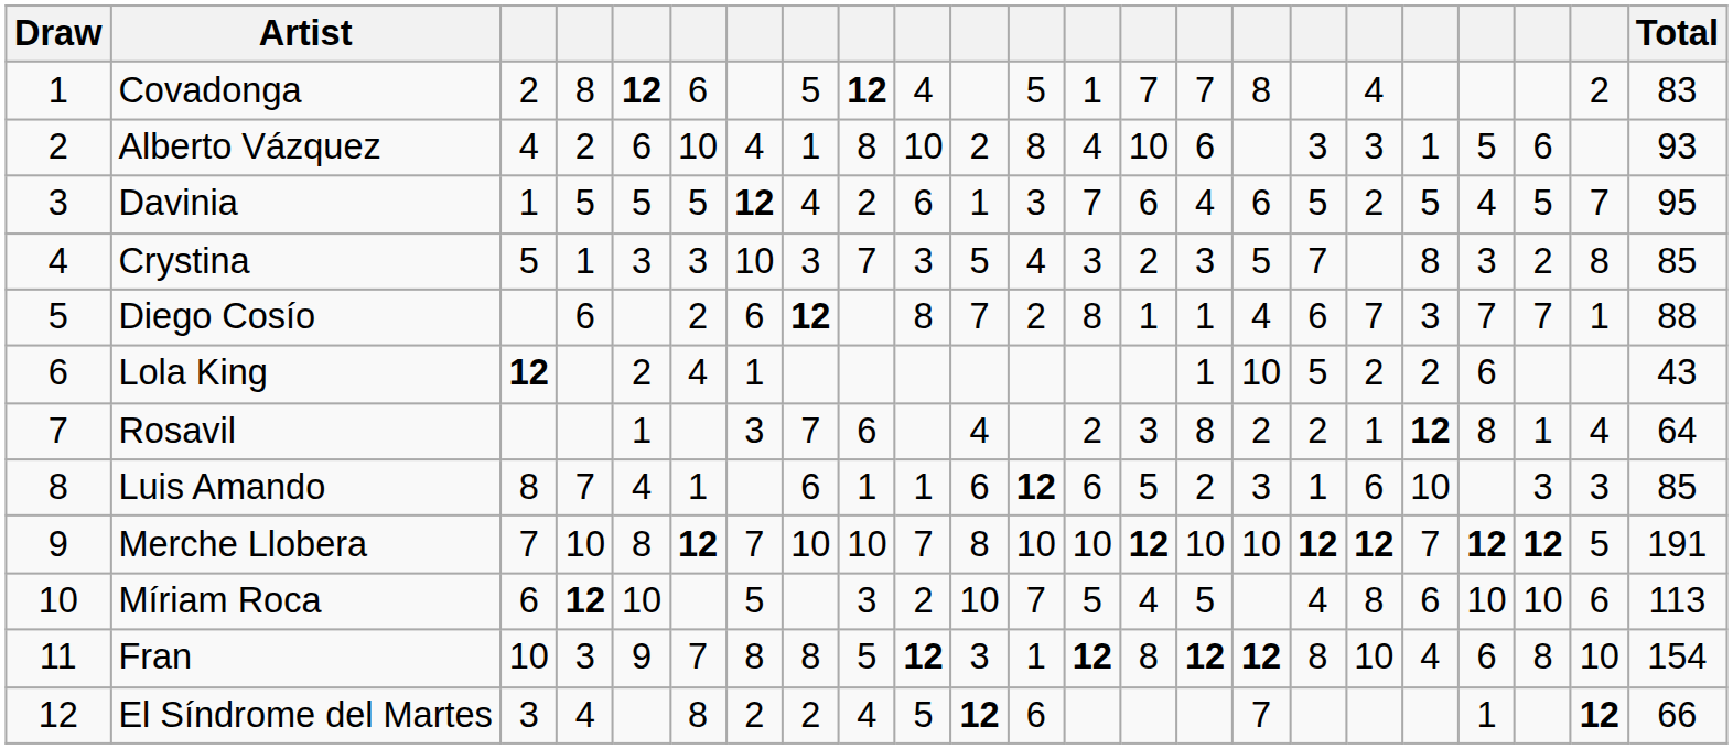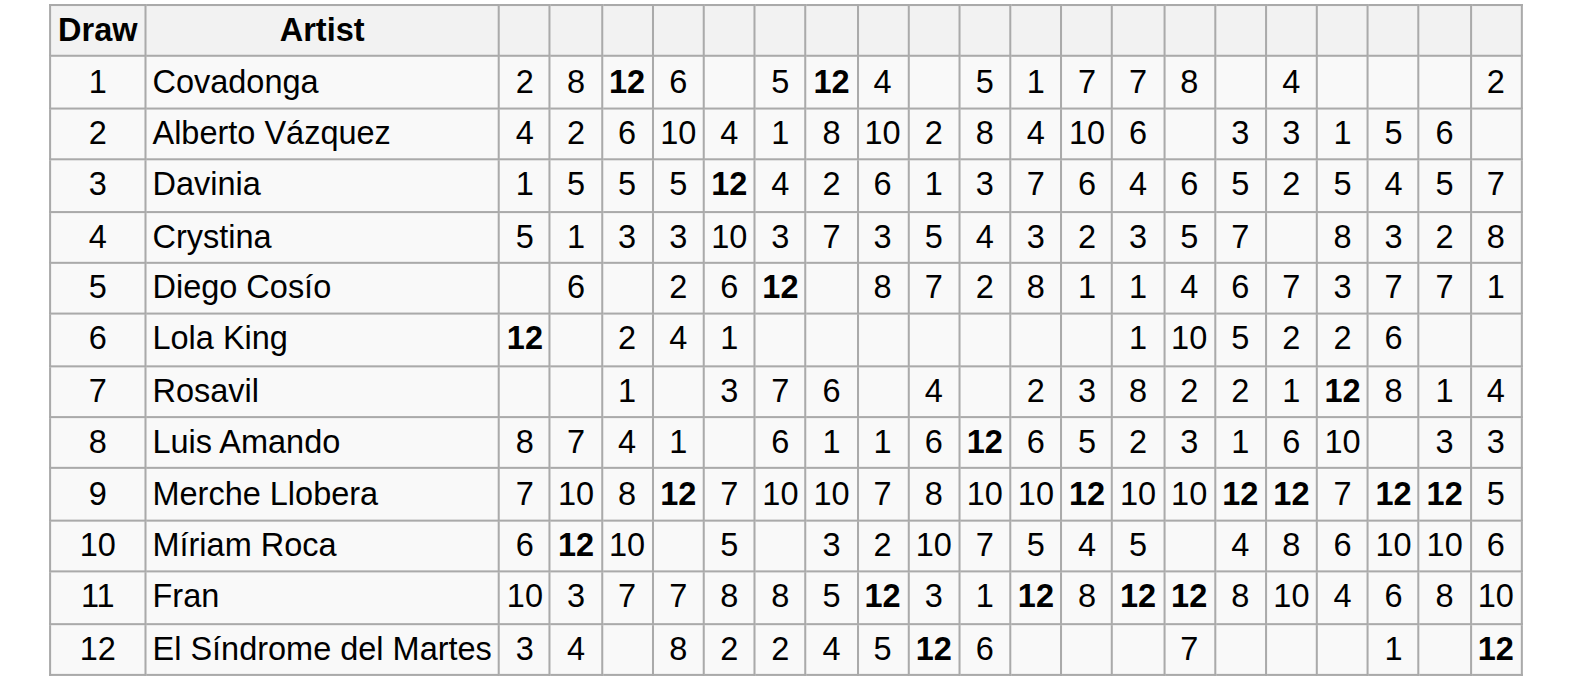 <table class="wikitable collapsible" style="margin: 1em auto 1em auto; text-align:center;">
 <tr>
 <th>Draw</th>
 <th>Artist</th>
 <th></th>
 <th></th>
 <th></th>
 <th></th>
 <th></th>
 <th></th>
 <th></th>
 <th></th>
 <th></th>
 <th></th>
 <th></th>
 <th></th>
 <th></th>
 <th></th>
 <th></th>
 <th></th>
 <th></th>
 <th></th>
 <th></th>
 <th></th>
-<th>Total</th>
 </tr>
 <tr>
 <td>1</td>
 <td align="left">Covadonga</td>
 <td>2</td>
 <td>8</td>
 <td><strong>12</strong></td>
 <td>6</td>
 <td></td>
 <td>5</td>
 <td><strong>12</strong></td>
 <td>4</td>
 <td></td>
 <td>5</td>
 <td>1</td>
 <td>7</td>
 <td>7</td>
 <td>8</td>
 <td></td>
 <td>4</td>
 <td></td>
 <td></td>
 <td></td>
 <td>2</td>
-<td>83</td>
 </tr>
 <tr>
 <td>2</td>
 <td align="left">Alberto Vázquez</td>
 <td>4</td>
 <td>2</td>
 <td>6</td>
 <td>10</td>
 <td>4</td>
 <td>1</td>
 <td>8</td>
 <td>10</td>
 <td>2</td>
 <td>8</td>
 <td>4</td>
 <td>10</td>
 <td>6</td>
 <td></td>
 <td>3</td>
 <td>3</td>
 <td>1</td>
 <td>5</td>
 <td>6</td>
 <td></td>
-<td>93</td>
 </tr>
 <tr>
 <td>3</td>
 <td align="left">Davinia</td>
 <td>1</td>
 <td>5</td>
 <td>5</td>
 <td>5</td>
 <td><strong>12</strong></td>
 <td>4</td>
 <td>2</td>
 <td>6</td>
 <td>1</td>
 <td>3</td>
 <td>7</td>
 <td>6</td>
 <td>4</td>
 <td>6</td>
 <td>5</td>
 <td>2</td>
 <td>5</td>
 <td>4</td>
 <td>5</td>
 <td>7</td>
-<td>95</td>
 </tr>
 <tr>
 <td>4</td>
 <td align="left">Crystina</td>
 <td>5</td>
 <td>1</td>
 <td>3</td>
 <td>3</td>
 <td>10</td>
 <td>3</td>
 <td>7</td>
 <td>3</td>
 <td>5</td>
 <td>4</td>
 <td>3</td>
 <td>2</td>
 <td>3</td>
 <td>5</td>
 <td>7</td>
 <td></td>
 <td>8</td>
 <td>3</td>
 <td>2</td>
 <td>8</td>
-<td>85</td>
 </tr>
 <tr>
 <td>5</td>
 <td align="left">Diego Cosío</td>
 <td></td>
 <td>6</td>
 <td></td>
 <td>2</td>
 <td>6</td>
 <td><strong>12</strong></td>
 <td></td>
 <td>8</td>
 <td>7</td>
 <td>2</td>
 <td>8</td>
 <td>1</td>
 <td>1</td>
 <td>4</td>
 <td>6</td>
 <td>7</td>
 <td>3</td>
 <td>7</td>
 <td>7</td>
 <td>1</td>
-<td>88</td>
 </tr>
 <tr>
 <td>6</td>
 <td align="left">Lola King</td>
 <td><strong>12</strong></td>
 <td></td>
 <td>2</td>
 <td>4</td>
 <td>1</td>
 <td></td>
 <td></td>
 <td></td>
 <td></td>
 <td></td>
 <td></td>
 <td></td>
 <td>1</td>
 <td>10</td>
 <td>5</td>
 <td>2</td>
 <td>2</td>
 <td>6</td>
 <td></td>
 <td></td>
-<td>43</td>
 </tr>
 <tr>
 <td>7</td>
 <td align="left">Rosavil</td>
 <td></td>
 <td></td>
 <td>1</td>
 <td></td>
 <td>3</td>
 <td>7</td>
 <td>6</td>
 <td></td>
 <td>4</td>
 <td></td>
 <td>2</td>
 <td>3</td>
 <td>8</td>
 <td>2</td>
 <td>2</td>
 <td>1</td>
 <td><strong>12</strong></td>
 <td>8</td>
 <td>1</td>
 <td>4</td>
-<td>64</td>
 </tr>
 <tr>
 <td>8</td>
 <td align="left">Luis Amando</td>
 <td>8</td>
 <td>7</td>
 <td>4</td>
 <td>1</td>
 <td></td>
 <td>6</td>
 <td>1</td>
 <td>1</td>
 <td>6</td>
 <td><strong>12</strong></td>
 <td>6</td>
 <td>5</td>
 <td>2</td>
 <td>3</td>
 <td>1</td>
 <td>6</td>
 <td>10</td>
 <td></td>
 <td>3</td>
 <td>3</td>
-<td>85</td>
 </tr>
 <tr>
 <td>9</td>
 <td align="left">Merche Llobera</td>
 <td>7</td>
 <td>10</td>
 <td>8</td>
 <td><strong>12</strong></td>
 <td>7</td>
 <td>10</td>
 <td>10</td>
 <td>7</td>
 <td>8</td>
 <td>10</td>
 <td>10</td>
 <td><strong>12</strong></td>
 <td>10</td>
 <td>10</td>
 <td><strong>12</strong></td>
 <td><strong>12</strong></td>
 <td>7</td>
 <td><strong>12</strong></td>
 <td><strong>12</strong></td>
 <td>5</td>
-<td>191</td>
 </tr>
 <tr>
 <td>10</td>
 <td align="left">Míriam Roca</td>
 <td>6</td>
 <td><strong>12</strong></td>
 <td>10</td>
 <td></td>
 <td>5</td>
 <td></td>
 <td>3</td>
 <td>2</td>
 <td>10</td>
 <td>7</td>
 <td>5</td>
 <td>4</td>
 <td>5</td>
 <td></td>
 <td>4</td>
 <td>8</td>
 <td>6</td>
 <td>10</td>
 <td>10</td>
 <td>6</td>
-<td>113</td>
 </tr>
 <tr>
 <td>11</td>
 <td align="left">Fran</td>
 <td>10</td>
 <td>3</td>
-<td>9</td>
+<td>7</td>
 <td>7</td>
 <td>8</td>
 <td>8</td>
 <td>5</td>
 <td><strong>12</strong></td>
 <td>3</td>
 <td>1</td>
 <td><strong>12</strong></td>
 <td>8</td>
 <td><strong>12</strong></td>
 <td><strong>12</strong></td>
 <td>8</td>
 <td>10</td>
 <td>4</td>
 <td>6</td>
 <td>8</td>
 <td>10</td>
-<td>154</td>
 </tr>
 <tr>
 <td>12</td>
 <td align="left">El Síndrome del Martes</td>
 <td>3</td>
 <td>4</td>
 <td></td>
 <td>8</td>
 <td>2</td>
 <td>2</td>
 <td>4</td>
 <td>5</td>
 <td><strong>12</strong></td>
 <td>6</td>
 <td></td>
 <td></td>
 <td></td>
 <td>7</td>
 <td></td>
 <td></td>
 <td></td>
 <td>1</td>
 <td></td>
 <td><strong>12</strong></td>
-<td>66</td>
 </tr>
 </table>
